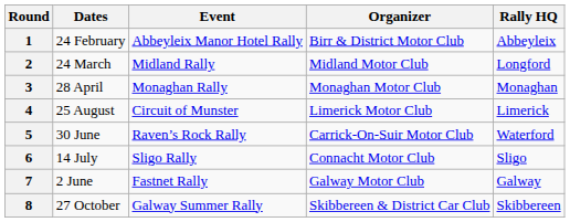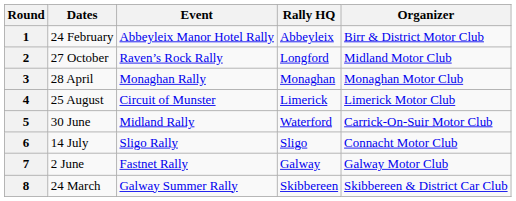 <table class="wikitable" style="font-size: 95%;">
 <tr>
 <th>Round</th>
 <th>Dates</th>
 <th>Event</th>
+<th>Rally HQ</th>
 <th>Organizer</th>
-<th>Rally HQ</th>
 </tr>
 <tr>
 <th>1</th>
 <td>24 February</td>
 <td><a href='#'>Abbeyleix Manor Hotel Rally</a></td>
+<td><a href='#'>Abbeyleix</a></td>
 <td><a href='#'>Birr & District Motor Club</a></td>
-<td><a href='#'>Abbeyleix</a></td>
 </tr>
 <tr>
 <th>2</th>
-<td>24 March</td>
-<td><a href='#'>Midland Rally</a></td>
+<td>27 October</td>
+<td><a href='#'>Raven’s Rock Rally</a></td>
+<td><a href='#'>Longford</a></td>
 <td><a href='#'>Midland Motor Club</a></td>
-<td><a href='#'>Longford</a></td>
 </tr>
 <tr>
 <th>3</th>
 <td>28 April</td>
 <td><a href='#'>Monaghan Rally</a></td>
+<td><a href='#'>Monaghan</a></td>
 <td><a href='#'>Monaghan Motor Club</a></td>
-<td><a href='#'>Monaghan</a></td>
 </tr>
 <tr>
 <th>4</th>
 <td>25 August</td>
 <td><a href='#'>Circuit of Munster</a></td>
+<td><a href='#'>Limerick</a></td>
 <td><a href='#'>Limerick Motor Club</a></td>
-<td><a href='#'>Limerick</a></td>
 </tr>
 <tr>
 <th>5</th>
 <td>30 June</td>
-<td><a href='#'>Raven’s Rock Rally</a></td>
+<td><a href='#'>Midland Rally</a></td>
+<td><a href='#'>Waterford</a></td>
 <td><a href='#'>Carrick-On-Suir Motor Club</a></td>
-<td><a href='#'>Waterford</a></td>
 </tr>
 <tr>
 <th>6</th>
 <td>14 July</td>
 <td><a href='#'>Sligo Rally</a></td>
+<td><a href='#'>Sligo</a></td>
 <td><a href='#'>Connacht Motor Club</a></td>
-<td><a href='#'>Sligo</a></td>
 </tr>
 <tr>
 <th>7</th>
 <td>2 June</td>
 <td><a href='#'>Fastnet Rally</a></td>
+<td><a href='#'>Galway</a></td>
 <td><a href='#'>Galway Motor Club</a></td>
-<td><a href='#'>Galway</a></td>
 </tr>
 <tr>
 <th>8</th>
-<td>27 October</td>
+<td>24 March</td>
 <td><a href='#'>Galway Summer Rally</a></td>
+<td><a href='#'>Skibbereen</a></td>
 <td><a href='#'>Skibbereen & District Car Club</a></td>
-<td><a href='#'>Skibbereen</a></td>
 </tr>
 </table>
